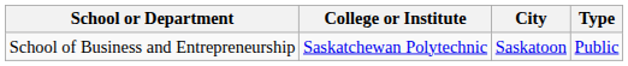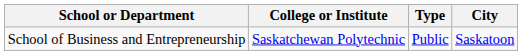 <table class="wikitable sortable mw-collapsible mw-collapsed">
 <tr>
 <th>School or Department</th>
 <th>College or Institute</th>
+<th>Type</th>
 <th>City</th>
-<th>Type</th>
 </tr>
 <tr>
 <td>School of Business and Entrepreneurship</td>
 <td><a href='#'>Saskatchewan Polytechnic</a></td>
+<td><a href='#'>Public</a></td>
 <td><a href='#'>Saskatoon</a></td>
-<td><a href='#'>Public</a></td>
 </tr>
 </table>
